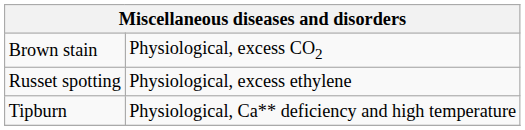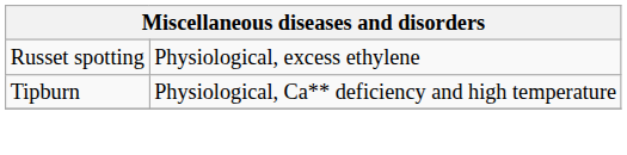 <table class="wikitable" style="clear">
 <tr>
 <th colspan=2><strong>Miscellaneous diseases and disorders</strong><br></th>
-</tr>
-<tr>
-<td>Brown stain</td>
-<td>Physiological, excess CO<sub>2</sub></td>
 </tr>
 <tr>
 <td>Russet spotting</td>
 <td>Physiological, excess ethylene</td>
 </tr>
 <tr>
 <td>Tipburn</td>
 <td>Physiological, Ca** deficiency and high temperature</td>
 </tr>
 <tr>
 </tr>
 </table>
